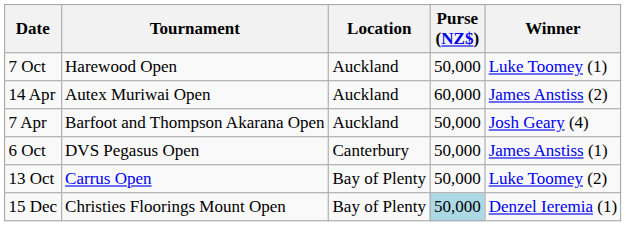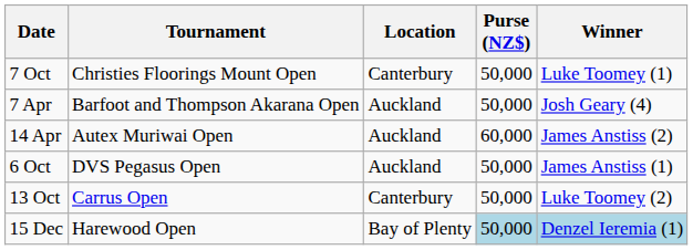 <table class="wikitable" style="font-size:95%">
 <tr>
 <th>Date</th>
 <th>Tournament</th>
 <th>Location</th>
 <th>Purse<br>(<a href='#'>NZ$</a>)</th>
 <th>Winner</th>
 </tr>
 <tr>
 <td>7 Oct</td>
-<td>Harewood Open</td>
+<td>Christies Floorings Mount Open</td>
+<td>Canterbury</td>
+<td align=right>50,000</td>
+<td> <a href='#'>Luke Toomey</a> (1)</td>
+</tr>
+<tr>
+<td>7 Apr</td>
+<td>Barfoot and Thompson Akarana Open</td>
 <td>Auckland</td>
 <td align=right>50,000</td>
-<td> <a href='#'>Luke Toomey</a> (1)</td>
+<td> <a href='#'>Josh Geary</a> (4)</td>
 </tr>
 <tr>
 <td>14 Apr</td>
 <td>Autex Muriwai Open</td>
 <td>Auckland</td>
 <td align=right>60,000</td>
 <td> <a href='#'>James Anstiss</a> (2)</td>
 </tr>
 <tr>
-<td>7 Apr</td>
-<td>Barfoot and Thompson Akarana Open</td>
-<td>Auckland</td>
-<td align=right>50,000</td>
-<td> <a href='#'>Josh Geary</a> (4)</td>
-</tr>
-<tr>
 <td>6 Oct</td>
 <td>DVS Pegasus Open</td>
-<td>Canterbury</td>
+<td>Auckland</td>
 <td align=right>50,000</td>
 <td> <a href='#'>James Anstiss</a> (1)</td>
 </tr>
 <tr>
 <td>13 Oct</td>
 <td><a href='#'>Carrus Open</a></td>
-<td>Bay of Plenty</td>
+<td>Canterbury</td>
 <td align=right>50,000</td>
 <td> <a href='#'>Luke Toomey</a> (2)</td>
 </tr>
 <tr>
 <td>15 Dec</td>
-<td>Christies Floorings Mount Open</td>
+<td>Harewood Open</td>
 <td>Bay of Plenty</td>
 <td align=right style="background: lightblue;">50,000</td>
-<td> <a href='#'>Denzel Ieremia</a> (1)</td>
+<td style="background: lightblue;"> <a href='#'>Denzel Ieremia</a> (1)</td>
 </tr>
 </table>
